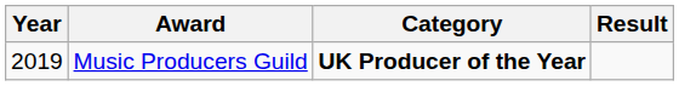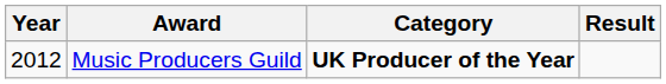 <table class="wikitable sortable">
 <tr>
 <th>Year</th>
 <th>Award</th>
 <th>Category</th>
 <th>Result</th>
 </tr>
 <tr>
-<td>2019</td>
+<td>2012</td>
 <td><a href='#'>Music Producers Guild</a></td>
 <td><strong>UK Producer of the Year</strong></td>
 <td></td>
 </tr>
 </table>
